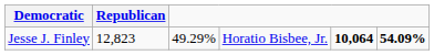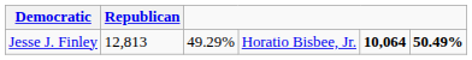 <table class="wikitable">
 <tr>
 <th><a href='#'>Democratic</a></th>
 <th><a href='#'>Republican</a></th>
 </tr>
 <tr>
 <td><a href='#'>Jesse J. Finley</a></td>
-<td>12,823</td>
+<td>12,813</td>
 <td>49.29%</td>
 <td><a href='#'>Horatio Bisbee, Jr.</a></td>
 <td><strong>10,064</strong></td>
-<td><strong>54.09%</strong></td>
+<td><strong>50.49%</strong></td>
 </tr>
 </table>
